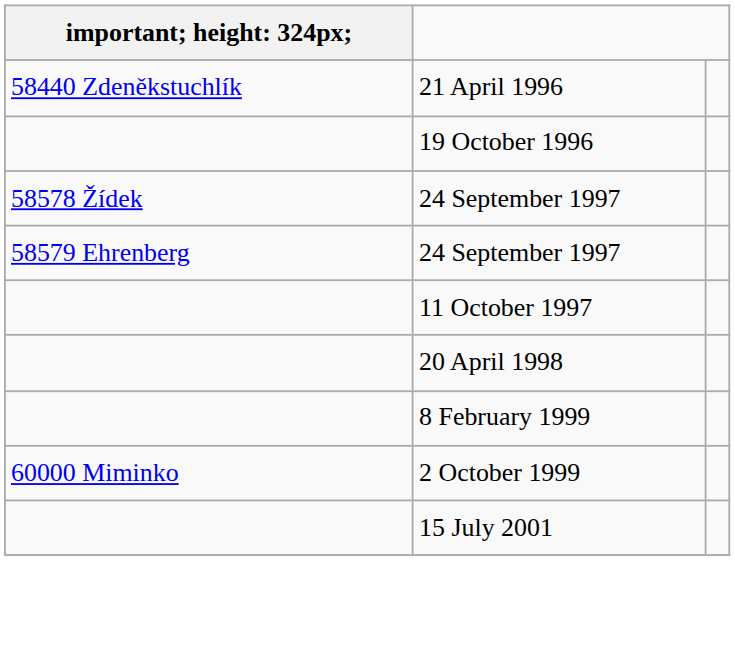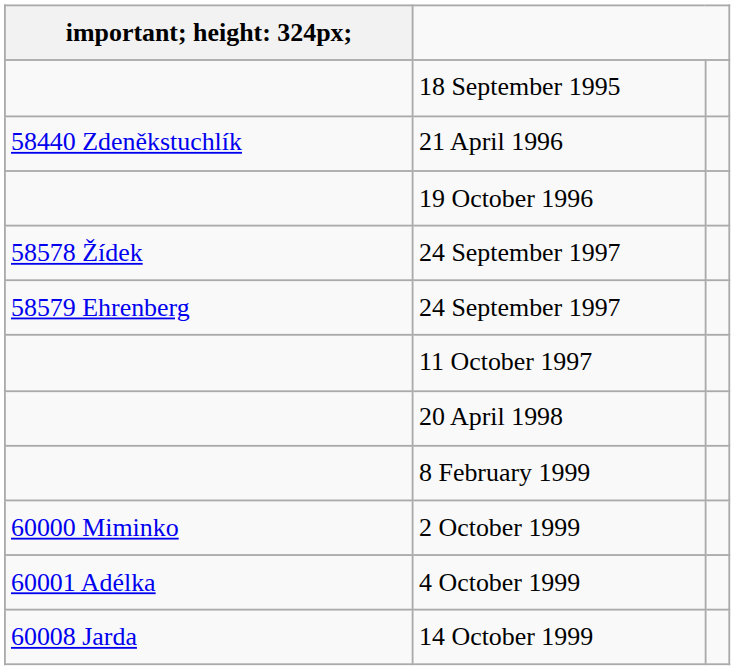 <table class="wikitable" style="font-size: 89%; float: left; width: 28em; margin-right: 1em; line-height: 1.65em">
 <tr>
 <th>important; height: 324px;</th>
+</tr>
+<tr>
+<td></td>
+<td>18 September 1995</td>
+<td></td>
 </tr>
 <tr>
 <td><a href='#'>58440 Zdeněkstuchlík</a></td>
 <td>21 April 1996</td>
 <td> </td>
 </tr>
 <tr>
 <td></td>
 <td>19 October 1996</td>
 <td></td>
 </tr>
 <tr>
 <td><a href='#'>58578 Žídek</a></td>
 <td>24 September 1997</td>
 <td></td>
 </tr>
 <tr>
 <td><a href='#'>58579 Ehrenberg</a></td>
 <td>24 September 1997</td>
 <td></td>
 </tr>
 <tr>
 <td></td>
 <td>11 October 1997</td>
 <td></td>
 </tr>
 <tr>
 <td></td>
 <td>20 April 1998</td>
 <td></td>
 </tr>
 <tr>
 <td></td>
 <td>8 February 1999</td>
 <td></td>
 </tr>
 <tr>
 <td><a href='#'>60000 Miminko</a></td>
 <td>2 October 1999</td>
 <td></td>
 </tr>
 <tr>
+<td><a href='#'>60001 Adélka</a></td>
+<td>4 October 1999</td>
 <td></td>
-<td>15 July 2001</td>
+</tr>
+<tr>
+<td><a href='#'>60008 Jarda</a></td>
+<td>14 October 1999</td>
 <td></td>
 </tr>
 </table>
